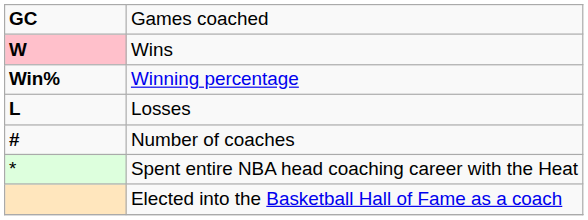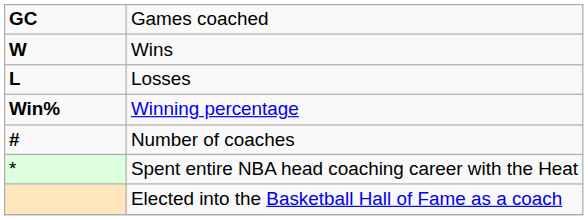 <table class="wikitable">
 <tr>
 <td><strong>GC</strong></td>
 <td>Games coached</td>
 </tr>
 <tr>
-<td style="background: pink;"><strong>W</strong></td>
+<td><strong>W</strong></td>
 <td>Wins</td>
+</tr>
+<tr>
+<td><strong>L</strong></td>
+<td>Losses</td>
 </tr>
 <tr>
 <td><strong>Win%</strong></td>
 <td><a href='#'>Winning percentage</a></td>
-</tr>
-<tr>
-<td><strong>L</strong></td>
-<td>Losses</td>
 </tr>
 <tr>
 <td><strong>#</strong></td>
 <td>Number of coaches</td>
 </tr>
 <tr>
 <td style="background-color:#ddffdd; width:6em">*</td>
 <td>Spent entire NBA head coaching career with the Heat</td>
 </tr>
 <tr>
 <td style="background-color:#FFE6BD; width:6em"></td>
 <td>Elected into the <a href='#'>Basketball Hall of Fame as a coach</a></td>
 </tr>
 <tr>
 </tr>
 </table>
